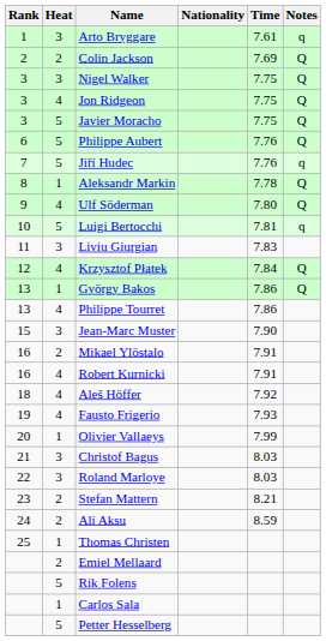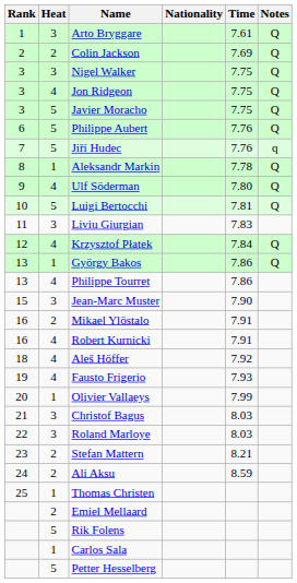 <table class="wikitable sortable" style="text-align:center">
 <tr>
 <th>Rank</th>
 <th>Heat</th>
 <th>Name</th>
 <th>Nationality</th>
 <th>Time</th>
 <th>Notes</th>
 </tr>
 <tr bgcolor=ccffcc>
 <td>1</td>
 <td>3</td>
 <td align="left"><a href='#'>Arto Bryggare</a></td>
 <td align=left></td>
 <td>7.61</td>
-<td>q</td>
+<td>Q</td>
 </tr>
 <tr bgcolor=ccffcc>
 <td>2</td>
 <td>2</td>
 <td align="left"><a href='#'>Colin Jackson</a></td>
 <td align=left></td>
 <td>7.69</td>
 <td>Q</td>
 </tr>
 <tr bgcolor=ccffcc>
 <td>3</td>
 <td>3</td>
 <td align="left"><a href='#'>Nigel Walker</a></td>
 <td align=left></td>
 <td>7.75</td>
 <td>Q</td>
 </tr>
 <tr bgcolor=ccffcc>
 <td>3</td>
 <td>4</td>
 <td align="left"><a href='#'>Jon Ridgeon</a></td>
 <td align=left></td>
 <td>7.75</td>
 <td>Q</td>
 </tr>
 <tr bgcolor=ccffcc>
 <td>3</td>
 <td>5</td>
 <td align="left"><a href='#'>Javier Moracho</a></td>
 <td align=left></td>
 <td>7.75</td>
 <td>Q</td>
 </tr>
 <tr bgcolor=ccffcc>
 <td>6</td>
 <td>5</td>
 <td align="left"><a href='#'>Philippe Aubert</a></td>
 <td align=left></td>
 <td>7.76</td>
 <td>Q</td>
 </tr>
 <tr bgcolor=ddffdd>
 <td>7</td>
 <td>5</td>
 <td align="left"><a href='#'>Jiří Hudec</a></td>
 <td align=left></td>
 <td>7.76</td>
 <td>q</td>
 </tr>
 <tr bgcolor=ccffcc>
 <td>8</td>
 <td>1</td>
 <td align="left"><a href='#'>Aleksandr Markin</a></td>
 <td align=left></td>
 <td>7.78</td>
 <td>Q</td>
 </tr>
 <tr bgcolor=ccffcc>
 <td>9</td>
 <td>4</td>
 <td align="left"><a href='#'>Ulf Söderman</a></td>
 <td align=left></td>
 <td>7.80</td>
 <td>Q</td>
 </tr>
 <tr bgcolor=ddffdd>
 <td>10</td>
 <td>5</td>
 <td align="left"><a href='#'>Luigi Bertocchi</a></td>
 <td align=left></td>
 <td>7.81</td>
-<td>q</td>
+<td>Q</td>
 </tr>
 <tr>
 <td>11</td>
 <td>3</td>
 <td align="left"><a href='#'>Liviu Giurgian</a></td>
 <td align=left></td>
 <td>7.83</td>
 <td></td>
 </tr>
 <tr bgcolor=ccffcc>
 <td>12</td>
 <td>4</td>
 <td align="left"><a href='#'>Krzysztof Płatek</a></td>
 <td align=left></td>
 <td>7.84</td>
 <td>Q</td>
 </tr>
 <tr bgcolor=ccffcc>
 <td>13</td>
 <td>1</td>
 <td align="left"><a href='#'>György Bakos</a></td>
 <td align=left></td>
 <td>7.86</td>
 <td>Q</td>
 </tr>
 <tr>
 <td>13</td>
 <td>4</td>
 <td align="left"><a href='#'>Philippe Tourret</a></td>
 <td align=left></td>
 <td>7.86</td>
 <td></td>
 </tr>
 <tr>
 <td>15</td>
 <td>3</td>
 <td align="left"><a href='#'>Jean-Marc Muster</a></td>
 <td align=left></td>
 <td>7.90</td>
 <td></td>
 </tr>
 <tr>
 <td>16</td>
 <td>2</td>
 <td align="left"><a href='#'>Mikael Ylöstalo</a></td>
 <td align=left></td>
 <td>7.91</td>
 <td></td>
 </tr>
 <tr>
 <td>16</td>
 <td>4</td>
 <td align="left"><a href='#'>Robert Kurnicki</a></td>
 <td align=left></td>
 <td>7.91</td>
 <td></td>
 </tr>
 <tr>
 <td>18</td>
 <td>4</td>
 <td align="left"><a href='#'>Aleš Höffer</a></td>
 <td align=left></td>
 <td>7.92</td>
 <td></td>
 </tr>
 <tr>
 <td>19</td>
 <td>4</td>
 <td align="left"><a href='#'>Fausto Frigerio</a></td>
 <td align=left></td>
 <td>7.93</td>
 <td></td>
 </tr>
 <tr>
 <td>20</td>
 <td>1</td>
 <td align="left"><a href='#'>Olivier Vallaeys</a></td>
 <td align=left></td>
 <td>7.99</td>
 <td></td>
 </tr>
 <tr>
 <td>21</td>
 <td>3</td>
 <td align="left"><a href='#'>Christof Bagus</a></td>
 <td align=left></td>
 <td>8.03</td>
 <td></td>
 </tr>
 <tr>
 <td>22</td>
 <td>3</td>
 <td align="left"><a href='#'>Roland Marloye</a></td>
 <td align=left></td>
 <td>8.03</td>
 <td></td>
 </tr>
 <tr>
 <td>23</td>
 <td>2</td>
 <td align="left"><a href='#'>Stefan Mattern</a></td>
 <td align=left></td>
 <td>8.21</td>
 <td></td>
 </tr>
 <tr>
 <td>24</td>
 <td>2</td>
 <td align="left"><a href='#'>Ali Aksu</a></td>
 <td align=left></td>
 <td>8.59</td>
 <td></td>
 </tr>
 <tr>
 <td>25</td>
 <td>1</td>
 <td align="left"><a href='#'>Thomas Christen</a></td>
 <td align=left></td>
 <td></td>
 <td></td>
 </tr>
 <tr>
 <td></td>
 <td>2</td>
 <td align="left"><a href='#'>Emiel Mellaard</a></td>
 <td align=left></td>
 <td></td>
 <td></td>
 </tr>
 <tr>
 <td></td>
 <td>5</td>
 <td align="left"><a href='#'>Rik Folens</a></td>
 <td align=left></td>
 <td></td>
 <td></td>
 </tr>
 <tr>
 <td></td>
 <td>1</td>
 <td align="left"><a href='#'>Carlos Sala</a></td>
 <td align=left></td>
 <td></td>
 <td></td>
 </tr>
 <tr>
 <td></td>
 <td>5</td>
 <td align="left"><a href='#'>Petter Hesselberg</a></td>
 <td align=left></td>
 <td></td>
 <td></td>
 </tr>
 </table>
